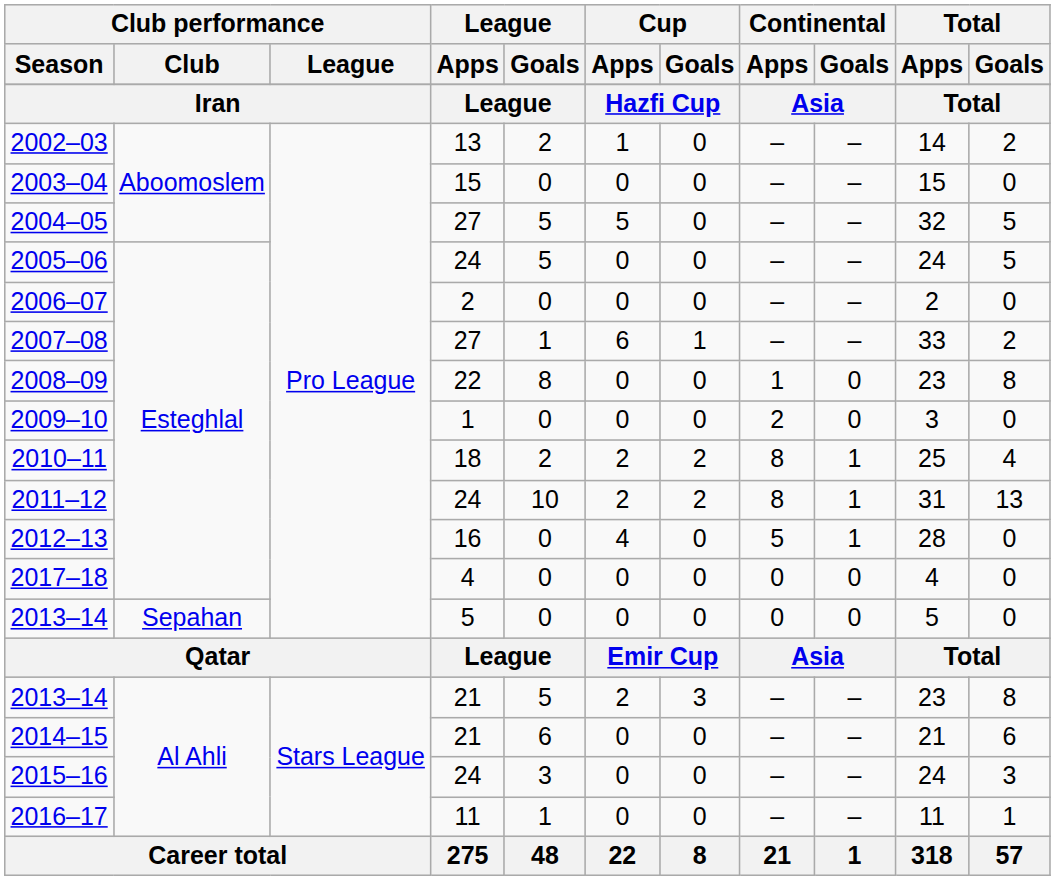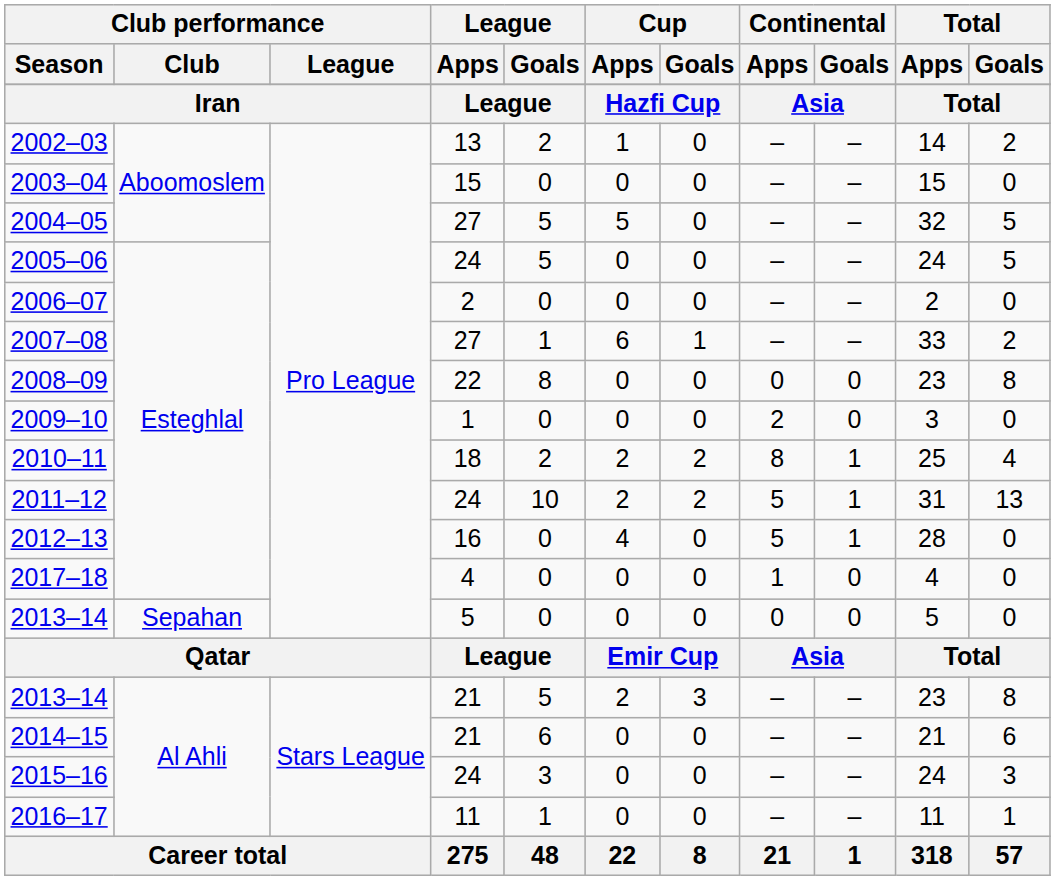 <table class="wikitable" style="text-align:center">
 <tr>
 <th colspan=3>Club performance</th>
 <th colspan=2>League</th>
 <th colspan=2>Cup</th>
 <th colspan=2>Continental</th>
 <th colspan=2>Total</th>
 </tr>
 <tr>
 <th>Season</th>
 <th>Club</th>
 <th>League</th>
 <th>Apps</th>
 <th>Goals</th>
 <th>Apps</th>
 <th>Goals</th>
 <th>Apps</th>
 <th>Goals</th>
 <th>Apps</th>
 <th>Goals</th>
 </tr>
 <tr>
 </tr>
 <tr>
 <th colspan=3>Iran</th>
 <th colspan=2>League</th>
 <th colspan=2><a href='#'>Hazfi Cup</a></th>
 <th colspan=2><a href='#'>Asia</a></th>
 <th colspan=2>Total</th>
 </tr>
 <tr>
 <td><a href='#'>2002–03</a></td>
 <td rowspan="3"><a href='#'>Aboomoslem</a></td>
 <td rowspan="13"><a href='#'>Pro League</a></td>
 <td>13</td>
 <td>2</td>
 <td>1</td>
 <td>0</td>
 <td>–</td>
 <td>–</td>
 <td>14</td>
 <td>2</td>
 </tr>
 <tr>
 <td><a href='#'>2003–04</a></td>
 <td>15</td>
 <td>0</td>
 <td>0</td>
 <td>0</td>
 <td>–</td>
 <td>–</td>
 <td>15</td>
 <td>0</td>
 </tr>
 <tr>
 <td><a href='#'>2004–05</a></td>
 <td>27</td>
 <td>5</td>
 <td>5</td>
 <td>0</td>
 <td>–</td>
 <td>–</td>
 <td>32</td>
 <td>5</td>
 </tr>
 <tr>
 <td><a href='#'>2005–06</a></td>
 <td rowspan="9"><a href='#'>Esteghlal</a></td>
 <td>24</td>
 <td>5</td>
 <td>0</td>
 <td>0</td>
 <td>–</td>
 <td>–</td>
 <td>24</td>
 <td>5</td>
 </tr>
 <tr>
 <td><a href='#'>2006–07</a></td>
 <td>2</td>
 <td>0</td>
 <td>0</td>
 <td>0</td>
 <td>–</td>
 <td>–</td>
 <td>2</td>
 <td>0</td>
 </tr>
 <tr>
 <td><a href='#'>2007–08</a></td>
 <td>27</td>
 <td>1</td>
 <td>6</td>
 <td>1</td>
 <td>–</td>
 <td>–</td>
 <td>33</td>
 <td>2</td>
 </tr>
 <tr>
 <td><a href='#'>2008–09</a></td>
 <td>22</td>
 <td>8</td>
 <td>0</td>
 <td>0</td>
-<td>1</td>
+<td>0</td>
 <td>0</td>
 <td>23</td>
 <td>8</td>
 </tr>
 <tr>
 <td><a href='#'>2009–10</a></td>
 <td>1</td>
 <td>0</td>
 <td>0</td>
 <td>0</td>
 <td>2</td>
 <td>0</td>
 <td>3</td>
 <td>0</td>
 </tr>
 <tr>
 <td><a href='#'>2010–11</a></td>
 <td>18</td>
 <td>2</td>
 <td>2</td>
 <td>2</td>
 <td>8</td>
 <td>1</td>
 <td>25</td>
 <td>4</td>
 </tr>
 <tr>
 <td><a href='#'>2011–12</a></td>
 <td>24</td>
 <td>10</td>
 <td>2</td>
 <td>2</td>
-<td>8</td>
+<td>5</td>
 <td>1</td>
 <td>31</td>
 <td>13</td>
 </tr>
 <tr>
 <td><a href='#'>2012–13</a></td>
 <td>16</td>
 <td>0</td>
 <td>4</td>
 <td>0</td>
 <td>5</td>
 <td>1</td>
 <td>28</td>
 <td>0</td>
 </tr>
 <tr>
 <td><a href='#'>2017–18</a></td>
 <td>4</td>
 <td>0</td>
 <td>0</td>
 <td>0</td>
-<td>0</td>
+<td>1</td>
 <td>0</td>
 <td>4</td>
 <td>0</td>
 </tr>
 <tr>
 <td><a href='#'>2013–14</a></td>
 <td rowspan="1"><a href='#'>Sepahan</a></td>
 <td>5</td>
 <td>0</td>
 <td>0</td>
 <td>0</td>
 <td>0</td>
 <td>0</td>
 <td>5</td>
 <td>0</td>
 </tr>
 <tr>
 <th colspan=3>Qatar</th>
 <th colspan=2>League</th>
 <th colspan=2><a href='#'>Emir Cup</a></th>
 <th colspan=2><a href='#'>Asia</a></th>
 <th colspan=2>Total</th>
 </tr>
 <tr>
 <td><a href='#'>2013–14</a></td>
 <td rowspan="4"><a href='#'>Al Ahli</a></td>
 <td rowspan="4"><a href='#'>Stars League</a></td>
 <td>21</td>
 <td>5</td>
 <td>2</td>
 <td>3</td>
 <td>–</td>
 <td>–</td>
 <td>23</td>
 <td>8</td>
 </tr>
 <tr>
 <td><a href='#'>2014–15</a></td>
 <td>21</td>
 <td>6</td>
 <td>0</td>
 <td>0</td>
 <td>–</td>
 <td>–</td>
 <td>21</td>
 <td>6</td>
 </tr>
 <tr>
 <td><a href='#'>2015–16</a></td>
 <td>24</td>
 <td>3</td>
 <td>0</td>
 <td>0</td>
 <td>–</td>
 <td>–</td>
 <td>24</td>
 <td>3</td>
 </tr>
 <tr>
 <td><a href='#'>2016–17</a></td>
 <td>11</td>
 <td>1</td>
 <td>0</td>
 <td>0</td>
 <td>–</td>
 <td>–</td>
 <td>11</td>
 <td>1</td>
 </tr>
 <tr>
 <th colspan=3>Career total</th>
 <th>275</th>
 <th>48</th>
 <th>22</th>
 <th>8</th>
 <th>21</th>
 <th>1</th>
 <th>318</th>
 <th>57</th>
 </tr>
 </table>
